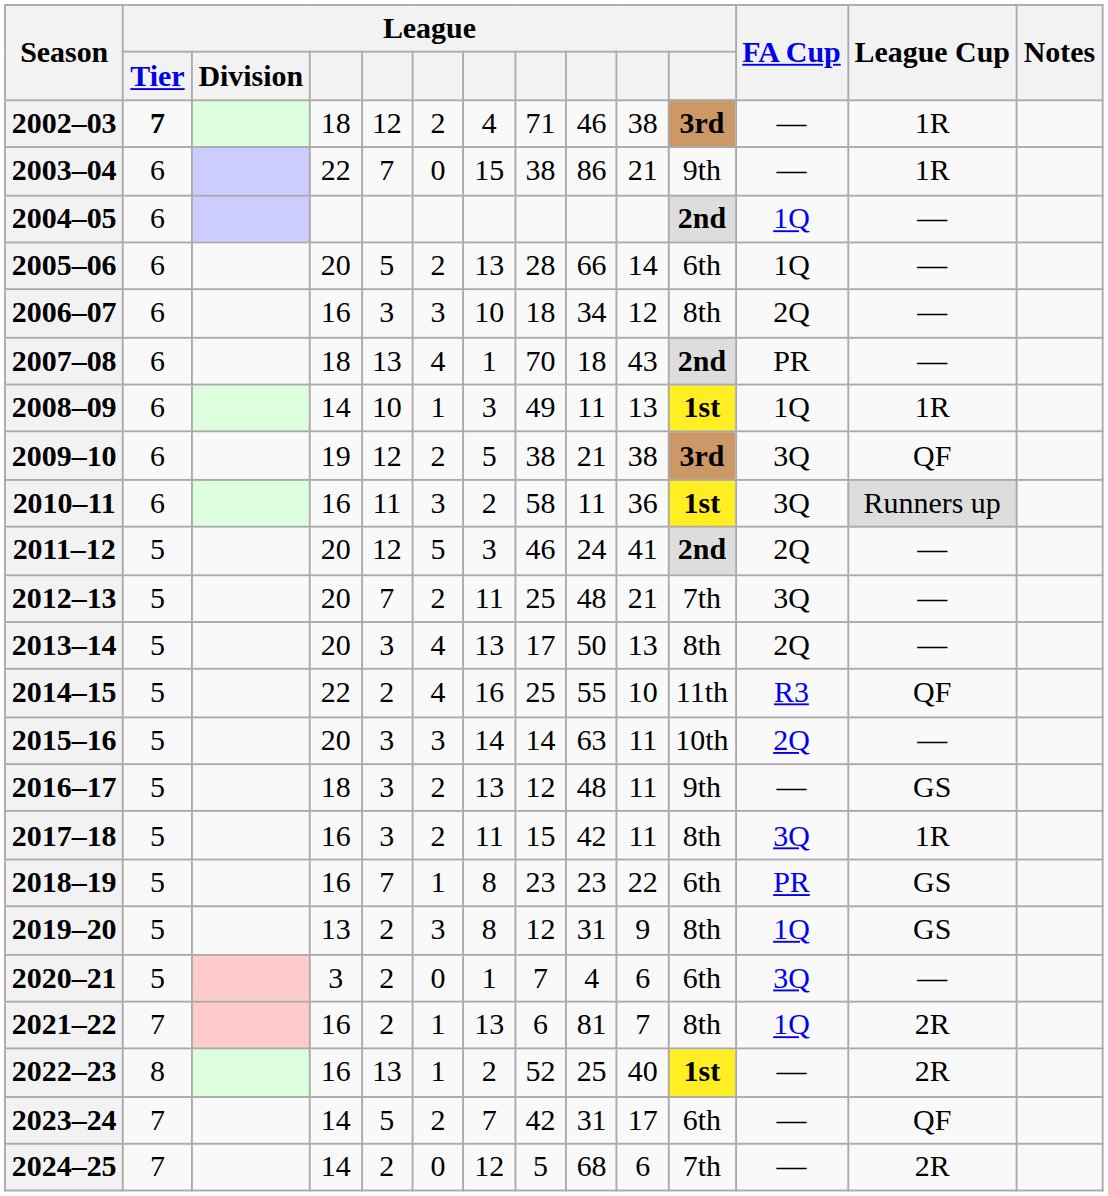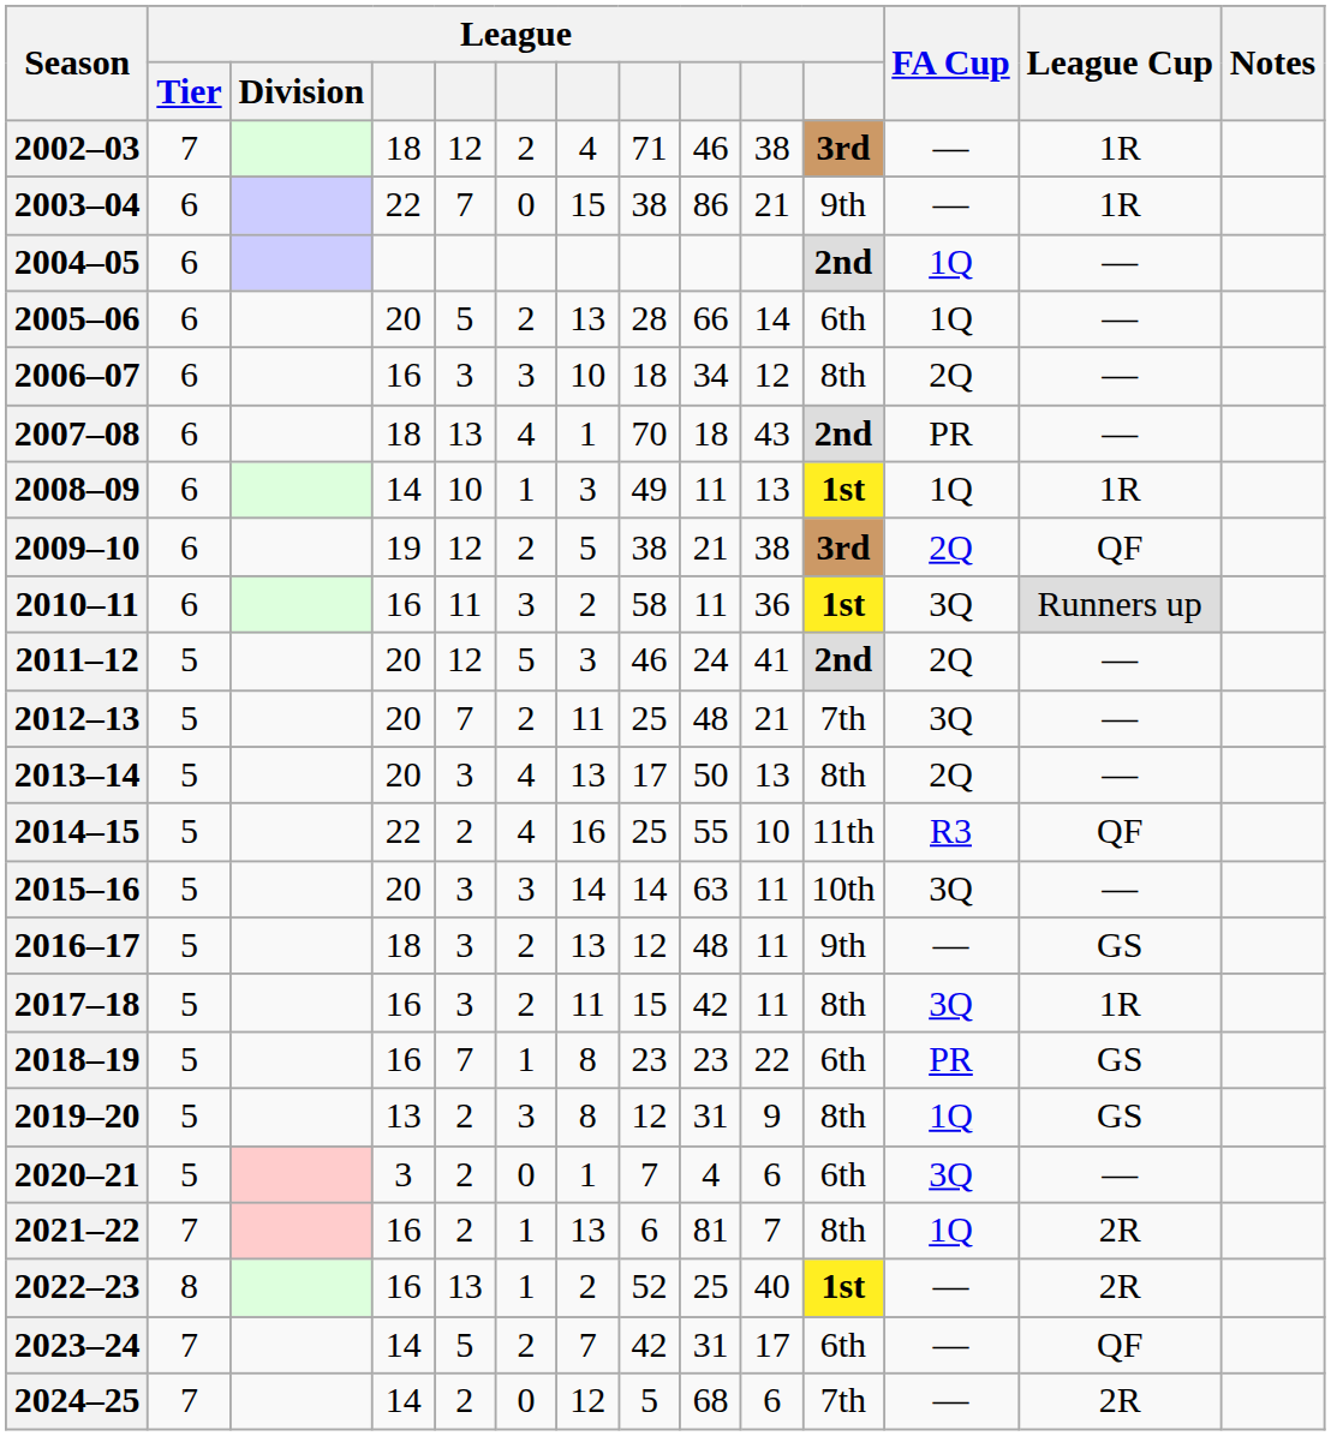 <table class="wikitable mw-datatable sortable"  style="text-align: center">
 <tr>
 <th rowspan="2" scope="col">Season</th>
 <th colspan="10" scope="col">League</th>
 <th rowspan="2" scope="col"><a href='#'>FA Cup</a></th>
 <th rowspan="2" scope="col">League Cup</th>
 <th rowspan="2" scope="col">Notes</th>
 </tr>
 <tr>
 <th width="20" scope="col" data-sort-type="number"><a href='#'>Tier</a></th>
 <th scope="col">Division</th>
 <th width="20" scope="col" data-sort-type="number"></th>
 <th width="20" scope="col" data-sort-type="number"></th>
 <th width="20" scope="col" data-sort-type="number"></th>
 <th width="20" scope="col" data-sort-type="number"></th>
 <th width="20" scope="col" data-sort-type="number"></th>
 <th width="20" scope="col" data-sort-type="number"></th>
 <th width="20" scope="col" data-sort-type="number"></th>
 <th scope="col" data-sort-type="number"></th>
 </tr>
 <tr class="unsortable">
 <th>2002–03</th>
-<td><strong>7</strong></td>
+<td>7</td>
 <td style="background-color:#DFD"> </td>
 <td>18</td>
 <td>12</td>
 <td>2</td>
 <td>4</td>
 <td>71</td>
 <td>46</td>
 <td>38</td>
 <td style="background-color:#C96"><strong>3rd</strong></td>
 <td>—</td>
 <td>1R</td>
 <td></td>
 </tr>
 <tr>
 <th>2003–04</th>
 <td>6</td>
 <td style="background-color:#CCCCFF"> </td>
 <td>22</td>
 <td>7</td>
 <td>0</td>
 <td>15</td>
 <td>38</td>
 <td>86</td>
 <td>21</td>
 <td>9th</td>
 <td>—</td>
 <td>1R</td>
 <td></td>
 </tr>
 <tr>
 <th>2004–05</th>
 <td>6</td>
 <td style="background-color:#CCCCFF"> </td>
 <td></td>
 <td></td>
 <td></td>
 <td></td>
 <td></td>
 <td></td>
 <td></td>
 <td style="background-color:#DDD"><strong>2nd</strong></td>
 <td><a href='#'>1Q</a></td>
 <td>—</td>
 </tr>
 <tr>
 <th>2005–06</th>
 <td>6</td>
 <td></td>
 <td>20</td>
 <td>5</td>
 <td>2</td>
 <td>13</td>
 <td>28</td>
 <td>66</td>
 <td>14</td>
 <td>6th</td>
 <td>1Q</td>
 <td>—</td>
 <td></td>
 </tr>
 <tr>
 <th>2006–07</th>
 <td>6</td>
 <td></td>
 <td>16</td>
 <td>3</td>
 <td>3</td>
 <td>10</td>
 <td>18</td>
 <td>34</td>
 <td>12</td>
 <td>8th</td>
 <td>2Q</td>
 <td>—</td>
 <td></td>
 </tr>
 <tr>
 <th>2007–08</th>
 <td>6</td>
 <td></td>
 <td>18</td>
 <td>13</td>
 <td>4</td>
 <td>1</td>
 <td>70</td>
 <td>18</td>
 <td>43</td>
 <td style="background-color:#DDD"><strong>2nd</strong></td>
 <td>PR</td>
 <td>—</td>
 <td></td>
 </tr>
 <tr>
 <th>2008–09</th>
 <td>6</td>
 <td style="background-color:#DFD"> </td>
 <td>14</td>
 <td>10</td>
 <td>1</td>
 <td>3</td>
 <td>49</td>
 <td>11</td>
 <td>13</td>
 <td style="background-color:#FE2"><strong>1st</strong></td>
 <td>1Q</td>
 <td>1R</td>
 <td></td>
 </tr>
 <tr>
 <th>2009–10</th>
 <td>6</td>
 <td></td>
 <td>19</td>
 <td>12</td>
 <td>2</td>
 <td>5</td>
 <td>38</td>
 <td>21</td>
 <td>38</td>
 <td style="background-color:#C96"><strong>3rd</strong></td>
-<td>3Q</td>
+<td><a href='#'>2Q</a></td>
 <td>QF</td>
 <td></td>
 </tr>
 <tr>
 <th>2010–11</th>
 <td>6</td>
 <td style="background-color:#DFD"> </td>
 <td>16</td>
 <td>11</td>
 <td>3</td>
 <td>2</td>
 <td>58</td>
 <td>11</td>
 <td>36</td>
 <td style="background-color:#FE2"><strong>1st</strong></td>
 <td>3Q</td>
 <td style="background-color:#DDD">Runners up</td>
 <td></td>
 </tr>
 <tr>
 <th scope="row">2011–12</th>
 <td>5</td>
 <td></td>
 <td>20</td>
 <td>12</td>
 <td>5</td>
 <td>3</td>
 <td>46</td>
 <td>24</td>
 <td>41</td>
 <td style="background-color:#DDD"><strong>2nd</strong></td>
 <td>2Q</td>
 <td>—</td>
 <td></td>
 </tr>
 <tr>
 <th scope="row">2012–13</th>
 <td>5</td>
 <td></td>
 <td>20</td>
 <td>7</td>
 <td>2</td>
 <td>11</td>
 <td>25</td>
 <td>48</td>
 <td>21</td>
 <td>7th</td>
 <td>3Q</td>
 <td>—</td>
 <td></td>
 </tr>
 <tr>
 <th scope="row">2013–14</th>
 <td>5</td>
 <td></td>
 <td>20</td>
 <td>3</td>
 <td>4</td>
 <td>13</td>
 <td>17</td>
 <td>50</td>
 <td>13</td>
 <td>8th</td>
 <td>2Q</td>
 <td>—</td>
 <td></td>
 </tr>
 <tr>
 <th scope="row">2014–15</th>
 <td>5</td>
 <td></td>
 <td>22</td>
 <td>2</td>
 <td>4</td>
 <td>16</td>
 <td>25</td>
 <td>55</td>
 <td>10</td>
 <td>11th</td>
 <td><a href='#'>R3</a></td>
 <td>QF</td>
 <td></td>
 </tr>
 <tr>
 <th scope="row">2015–16</th>
 <td>5</td>
 <td></td>
 <td>20</td>
 <td>3</td>
 <td>3</td>
 <td>14</td>
 <td>14</td>
 <td>63</td>
 <td>11</td>
 <td>10th</td>
-<td><a href='#'>2Q</a></td>
+<td>3Q</td>
 <td>—</td>
 <td></td>
 </tr>
 <tr>
 <th scope="row">2016–17</th>
 <td>5</td>
 <td></td>
 <td>18</td>
 <td>3</td>
 <td>2</td>
 <td>13</td>
 <td>12</td>
 <td>48</td>
 <td>11</td>
 <td>9th</td>
 <td>—</td>
 <td>GS</td>
 <td></td>
 </tr>
 <tr>
 <th scope="row">2017–18</th>
 <td>5</td>
 <td></td>
 <td>16</td>
 <td>3</td>
 <td>2</td>
 <td>11</td>
 <td>15</td>
 <td>42</td>
 <td>11</td>
 <td>8th</td>
 <td><a href='#'>3Q</a></td>
 <td>1R</td>
 <td></td>
 </tr>
 <tr>
 <th scope="row">2018–19</th>
 <td>5</td>
 <td></td>
 <td>16</td>
 <td>7</td>
 <td>1</td>
 <td>8</td>
 <td>23</td>
 <td>23</td>
 <td>22</td>
 <td>6th</td>
 <td><a href='#'>PR</a></td>
 <td>GS</td>
 <td></td>
 </tr>
 <tr>
 <th scope="row">2019–20</th>
 <td>5</td>
 <td></td>
 <td>13</td>
 <td>2</td>
 <td>3</td>
 <td>8</td>
 <td>12</td>
 <td>31</td>
 <td>9</td>
 <td>8th </td>
 <td><a href='#'>1Q</a></td>
 <td>GS</td>
 <td></td>
 </tr>
 <tr>
 <th scope="row">2020–21</th>
 <td>5</td>
 <td style="background-color:#FCC"> </td>
 <td>3</td>
 <td>2</td>
 <td>0</td>
 <td>1</td>
 <td>7</td>
 <td>4</td>
 <td>6</td>
 <td>6th </td>
 <td><a href='#'>3Q</a></td>
 <td>—</td>
 <td></td>
 </tr>
 <tr>
 <th scope="row">2021–22</th>
 <td>7</td>
 <td style="background-color:#FCC"> </td>
 <td>16</td>
 <td>2</td>
 <td>1</td>
 <td>13</td>
 <td>6</td>
 <td>81</td>
 <td>7</td>
 <td>8th</td>
 <td><a href='#'>1Q</a></td>
 <td>2R</td>
 <td></td>
 </tr>
 <tr>
 <th scope="row">2022–23</th>
 <td>8</td>
 <td style="background-color:#DFD"> </td>
 <td>16</td>
 <td>13</td>
 <td>1</td>
 <td>2</td>
 <td>52</td>
 <td>25</td>
 <td>40</td>
 <td style="background-color:#FE2"><strong>1st</strong></td>
 <td>—</td>
 <td>2R</td>
 <td></td>
 </tr>
 <tr>
 <th scope="row">2023–24</th>
 <td>7</td>
 <td></td>
 <td>14</td>
 <td>5</td>
 <td>2</td>
 <td>7</td>
 <td>42</td>
 <td>31</td>
 <td>17</td>
 <td>6th</td>
 <td>—</td>
 <td>QF</td>
 <td></td>
 </tr>
 <tr>
 <th scope="row">2024–25</th>
 <td>7</td>
 <td></td>
 <td>14</td>
 <td>2</td>
 <td>0</td>
 <td>12</td>
 <td>5</td>
 <td>68</td>
 <td>6</td>
 <td>7th</td>
 <td>—</td>
 <td>2R</td>
 <td></td>
 </tr>
 </table>
